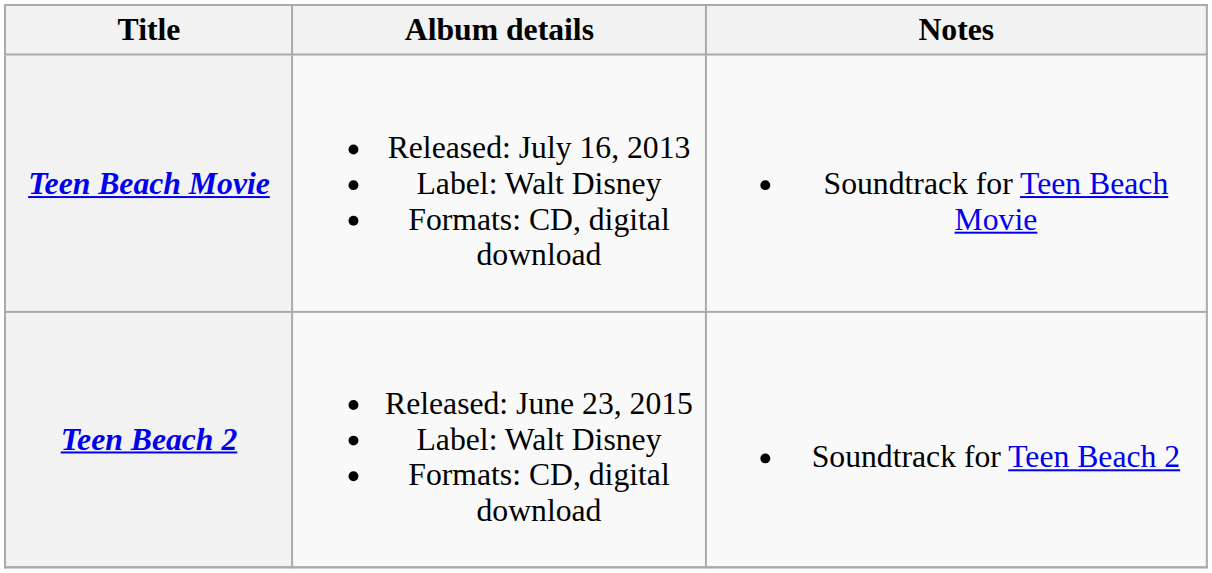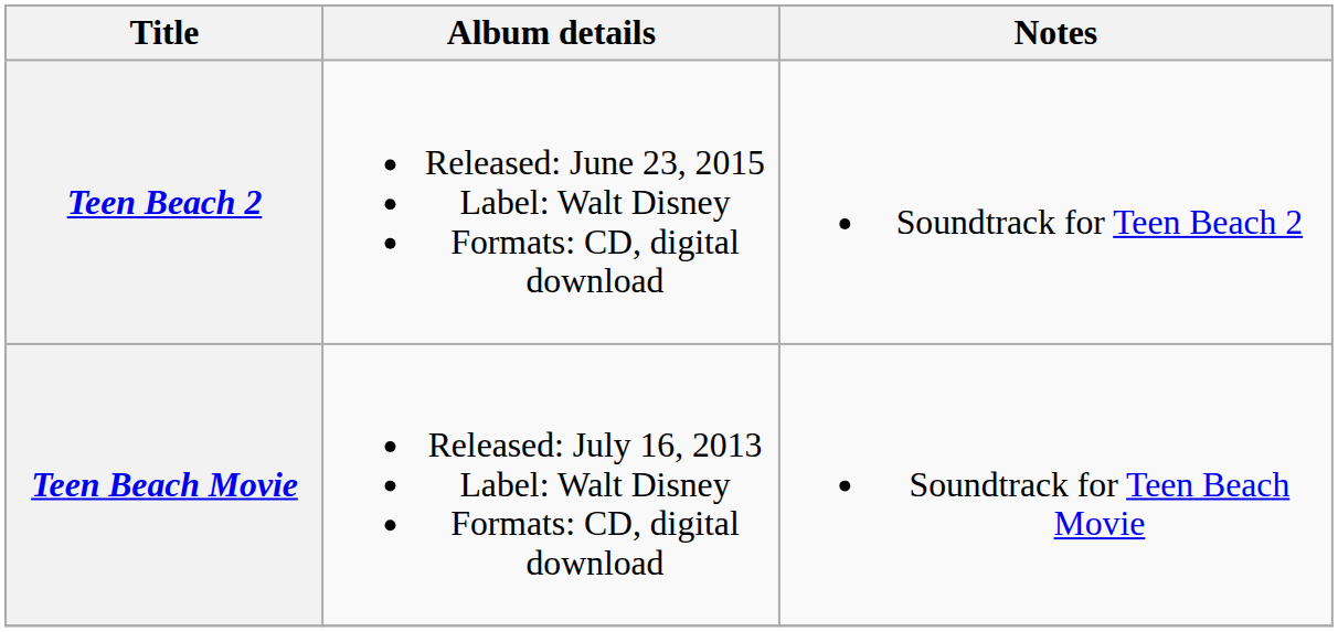 <table class="wikitable plainrowheaders" style="text-align:center;">
 <tr>
 <th scope="col" style="width:12em;">Title</th>
 <th scope="col" style="width:16em;">Album details</th>
 <th scope="col" style="width:20em;">Notes</th>
 </tr>
 <tr>
+<th scope="row"><em><a href='#'>Teen Beach 2</a></em></th>
+<td><br><ul><li>Released: June 23, 2015</li><li>Label: Walt Disney</li><li>Formats: CD, digital download</li></ul></td>
+<td><br><ul><li>Soundtrack for <a href='#'>Teen Beach 2</a></li></ul></td>
+</tr>
+<tr>
 <th scope="row"><em><a href='#'>Teen Beach Movie</a></em></th>
 <td><br><ul><li>Released: July 16, 2013</li><li>Label: Walt Disney</li><li>Formats: CD, digital download</li></ul></td>
 <td><br><ul><li>Soundtrack for <a href='#'>Teen Beach Movie</a></li></ul></td>
 </tr>
 <tr>
-<th scope="row"><em><a href='#'>Teen Beach 2</a></em></th>
-<td><br><ul><li>Released: June 23, 2015</li><li>Label: Walt Disney</li><li>Formats: CD, digital download</li></ul></td>
-<td><br><ul><li>Soundtrack for <a href='#'>Teen Beach 2</a></li></ul></td>
-</tr>
-<tr>
 </tr>
 </table>
